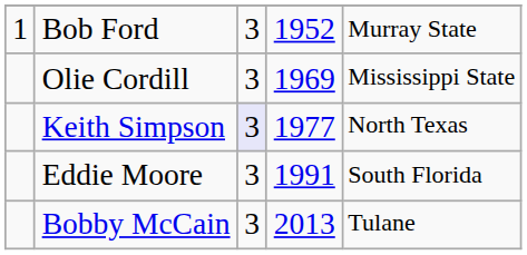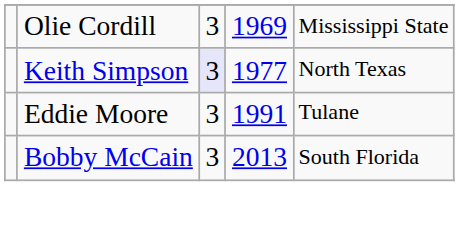 <table class="wikitable">
 <tr>
-</tr>
-<tr>
-<td>1</td>
-<td>Bob Ford</td>
-<td>3</td>
-<td><a href='#'>1952</a></td>
-<td style="font-size:80%;">Murray State</td>
 </tr>
 <tr>
 <td></td>
 <td>Olie Cordill</td>
 <td>3</td>
 <td><a href='#'>1969</a></td>
 <td style="font-size:80%;">Mississippi State</td>
 </tr>
 <tr>
 <td></td>
 <td><a href='#'>Keith Simpson</a></td>
 <td style="background: lavender;">3</td>
 <td><a href='#'>1977</a></td>
 <td style="font-size:80%;">North Texas</td>
 </tr>
 <tr>
 <td></td>
 <td>Eddie Moore</td>
 <td>3</td>
 <td><a href='#'>1991</a></td>
-<td style="font-size:80%;">South Florida</td>
+<td style="font-size:80%;">Tulane</td>
 </tr>
 <tr>
 <td></td>
 <td><a href='#'>Bobby McCain</a></td>
 <td>3</td>
 <td><a href='#'>2013</a></td>
-<td style="font-size:80%;">Tulane</td>
+<td style="font-size:80%;">South Florida</td>
 </tr>
 </table>
